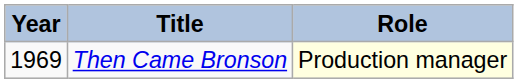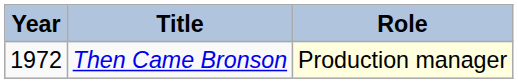 <table class="wikitable" style="font-size:95%;">
 <tr>
 <th style="background:#B0C4DE;">Year</th>
 <th style="background:#B0C4DE;">Title</th>
 <th style="background:#B0C4DE;">Role</th>
 </tr>
 <tr>
-<td>1969</td>
+<td>1972</td>
 <td><em><a href='#'>Then Came Bronson</a></em></td>
 <td style="background: lightyellow;">Production manager</td>
 </tr>
 </table>
